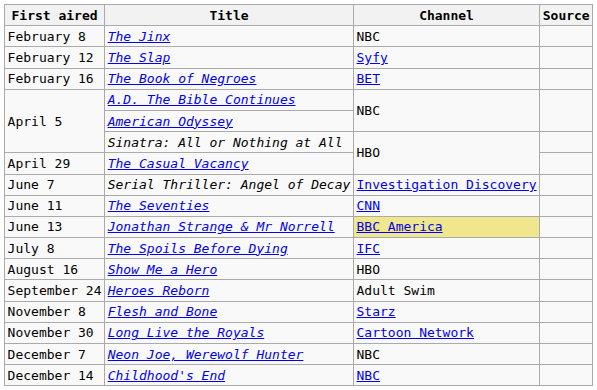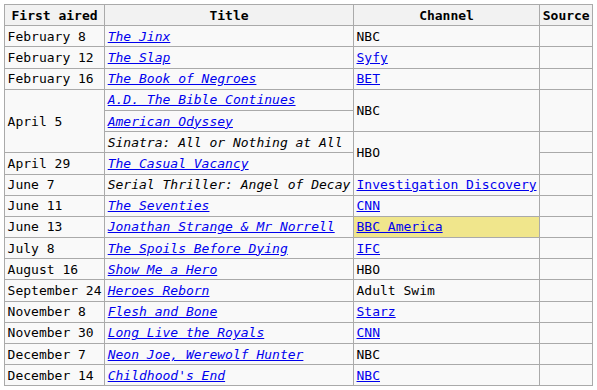 <table class="wikitable sortable">
 <tr>
 <th>First aired</th>
 <th>Title</th>
 <th>Channel</th>
 <th>Source</th>
 </tr>
 <tr>
 <td>February 8</td>
 <td><em><a href='#'>The Jinx</a></em></td>
 <td>NBC</td>
 <td></td>
 </tr>
 <tr>
 <td>February 12</td>
 <td><em><a href='#'>The Slap</a></em></td>
 <td><a href='#'>Syfy</a></td>
 <td></td>
 </tr>
 <tr>
 <td>February 16</td>
 <td><em><a href='#'>The Book of Negroes</a></em></td>
 <td><a href='#'>BET</a></td>
 <td></td>
 </tr>
 <tr>
 <td rowspan=3>April 5</td>
 <td><em><a href='#'>A.D. The Bible Continues</a></em></td>
 <td rowspan=2>NBC</td>
 <td rowspan=2></td>
 </tr>
 <tr>
 <td><em><a href='#'>American Odyssey</a></em></td>
 </tr>
 <tr>
 <td><em>Sinatra: All or Nothing at All</em></td>
 <td rowspan=2>HBO</td>
 <td></td>
 </tr>
 <tr>
 <td>April 29</td>
 <td><em><a href='#'>The Casual Vacancy</a></em></td>
 <td></td>
 </tr>
 <tr>
 <td>June 7</td>
 <td><em>Serial Thriller: Angel of Decay</em></td>
 <td><a href='#'>Investigation Discovery</a></td>
 <td></td>
 </tr>
 <tr>
 <td>June 11</td>
 <td><em><a href='#'>The Seventies</a></em></td>
 <td><a href='#'>CNN</a></td>
 <td></td>
 </tr>
 <tr>
 <td>June 13</td>
 <td><em><a href='#'>Jonathan Strange & Mr Norrell</a></em></td>
 <td style="background: khaki;"><a href='#'>BBC America</a></td>
 <td></td>
 </tr>
 <tr>
 <td>July 8</td>
 <td><em><a href='#'>The Spoils Before Dying</a></em></td>
 <td><a href='#'>IFC</a></td>
 <td></td>
 </tr>
 <tr>
 <td>August 16</td>
 <td><em><a href='#'>Show Me a Hero</a></em></td>
 <td>HBO</td>
 <td></td>
 </tr>
 <tr>
 <td>September 24</td>
 <td><em><a href='#'>Heroes Reborn</a></em></td>
 <td>Adult Swim</td>
 <td></td>
 </tr>
 <tr>
 <td>November 8</td>
 <td><em><a href='#'>Flesh and Bone</a></em></td>
 <td><a href='#'>Starz</a></td>
 <td></td>
 </tr>
 <tr>
 <td>November 30</td>
 <td><em><a href='#'>Long Live the Royals</a></em></td>
-<td><a href='#'>Cartoon Network</a></td>
+<td><a href='#'>CNN</a></td>
 <td></td>
 </tr>
 <tr>
 <td>December 7</td>
 <td><em><a href='#'>Neon Joe, Werewolf Hunter</a></em></td>
 <td>NBC</td>
 <td></td>
 </tr>
 <tr>
 <td>December 14</td>
 <td><em><a href='#'>Childhood's End</a></em></td>
 <td><a href='#'>NBC</a></td>
 <td></td>
 </tr>
 </table>
